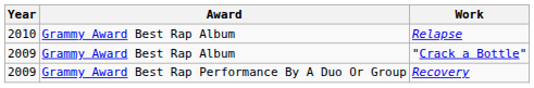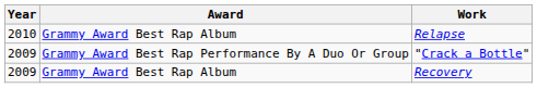 <table class="wikitable">
 <tr>
 <th>Year</th>
 <th>Award</th>
 <th>Work</th>
 </tr>
 <tr>
 <td>2010</td>
 <td><a href='#'>Grammy Award</a> Best Rap Album</td>
 <td><em><a href='#'>Relapse</a></em></td>
 </tr>
 <tr>
 <td>2009</td>
-<td><a href='#'>Grammy Award</a> Best Rap Album</td>
+<td><a href='#'>Grammy Award</a> Best Rap Performance By A Duo Or Group</td>
 <td>"<a href='#'>Crack a Bottle</a>"</td>
 </tr>
 <tr>
 <td>2009</td>
-<td><a href='#'>Grammy Award</a> Best Rap Performance By A Duo Or Group</td>
+<td><a href='#'>Grammy Award</a> Best Rap Album</td>
 <td><em><a href='#'>Recovery</a></em></td>
 </tr>
 </table>
